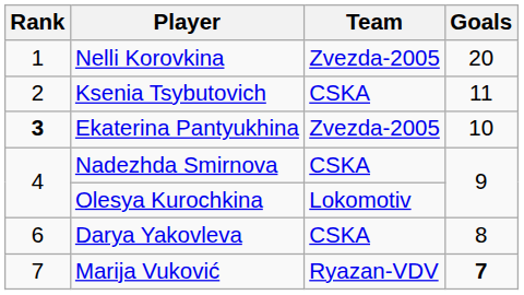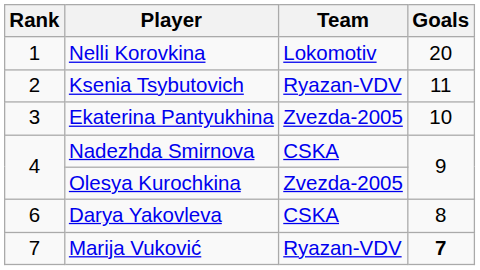 <table class="wikitable" style="text-align:center">
 <tr>
 <th>Rank</th>
 <th>Player</th>
 <th>Team</th>
 <th>Goals</th>
 </tr>
 <tr>
 <td>1</td>
 <td align=left> <a href='#'>Nelli Korovkina</a></td>
-<td align=left><a href='#'>Zvezda-2005</a></td>
+<td align=left><a href='#'>Lokomotiv</a></td>
 <td>20</td>
 </tr>
 <tr>
 <td>2</td>
 <td align=left> <a href='#'>Ksenia Tsybutovich</a></td>
-<td align=left><a href='#'>CSKA</a></td>
+<td align=left><a href='#'>Ryazan-VDV</a></td>
 <td>11</td>
 </tr>
 <tr>
-<td><strong>3</strong></td>
+<td>3</td>
 <td align=left> <a href='#'>Ekaterina Pantyukhina</a></td>
 <td align=left><a href='#'>Zvezda-2005</a></td>
 <td>10</td>
 </tr>
 <tr>
 <td rowspan=2>4</td>
 <td align=left> <a href='#'>Nadezhda Smirnova</a></td>
 <td align=left><a href='#'>CSKA</a></td>
 <td rowspan=2>9</td>
 </tr>
 <tr>
 <td align=left> <a href='#'>Olesya Kurochkina</a></td>
-<td align=left><a href='#'>Lokomotiv</a></td>
+<td align=left><a href='#'>Zvezda-2005</a></td>
 </tr>
 <tr>
 <td>6</td>
 <td align=left> <a href='#'>Darya Yakovleva</a></td>
 <td align=left><a href='#'>CSKA</a></td>
 <td>8</td>
 </tr>
 <tr>
 <td>7</td>
 <td align=left> <a href='#'>Marija Vuković</a></td>
 <td align=left><a href='#'>Ryazan-VDV</a></td>
 <td><strong>7</strong></td>
 </tr>
 </table>
